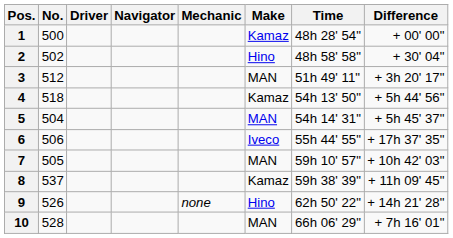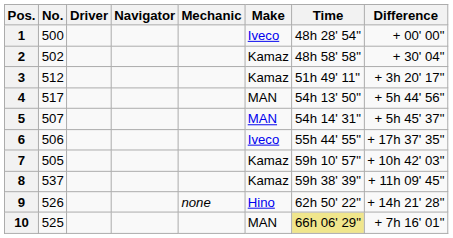 <table class="wikitable" style="font-size:85%;">
 <tr>
 <th>Pos.</th>
 <th>No.</th>
 <th>Driver</th>
 <th>Navigator</th>
 <th>Mechanic</th>
 <th>Make</th>
 <th>Time</th>
 <th>Difference</th>
 </tr>
 <tr>
 <th>1</th>
 <td>500</td>
 <td></td>
 <td></td>
 <td></td>
-<td><a href='#'>Kamaz</a></td>
+<td><a href='#'>Iveco</a></td>
 <td>48h 28' 54"</td>
 <td align=right>+ 00' 00"</td>
 </tr>
 <tr>
 <th>2</th>
 <td>502</td>
 <td></td>
 <td></td>
 <td></td>
-<td><a href='#'>Hino</a></td>
+<td>Kamaz</td>
 <td>48h 58' 58"</td>
 <td align=right>+ 30' 04"</td>
 </tr>
 <tr>
 <th>3</th>
 <td>512</td>
 <td></td>
 <td></td>
 <td></td>
-<td>MAN</td>
+<td>Kamaz</td>
 <td>51h 49' 11"</td>
 <td align=right>+ 3h 20' 17"</td>
 </tr>
 <tr>
 <th>4</th>
-<td>518</td>
+<td>517</td>
 <td></td>
 <td></td>
 <td></td>
-<td>Kamaz</td>
+<td>MAN</td>
 <td>54h 13' 50"</td>
 <td align=right>+ 5h 44' 56"</td>
 </tr>
 <tr>
 <th>5</th>
-<td>504</td>
+<td>507</td>
 <td></td>
 <td></td>
 <td></td>
 <td><a href='#'>MAN</a></td>
 <td>54h 14' 31"</td>
 <td align=right>+ 5h 45' 37"</td>
 </tr>
 <tr>
 <th>6</th>
 <td>506</td>
 <td></td>
 <td></td>
 <td></td>
 <td><a href='#'>Iveco</a></td>
 <td>55h 44' 55"</td>
 <td align=right>+ 17h 37' 35"</td>
 </tr>
 <tr>
 <th>7</th>
 <td>505</td>
 <td></td>
 <td></td>
 <td></td>
-<td>MAN</td>
+<td>Kamaz</td>
 <td>59h 10' 57"</td>
 <td align=right>+ 10h 42' 03"</td>
 </tr>
 <tr>
 <th>8</th>
 <td>537</td>
 <td></td>
 <td></td>
 <td></td>
 <td>Kamaz</td>
 <td>59h 38' 39"</td>
 <td align=right>+ 11h 09' 45"</td>
 </tr>
 <tr>
 <th>9</th>
 <td>526</td>
 <td></td>
 <td></td>
 <td><em>none</em></td>
 <td><a href='#'>Hino</a></td>
 <td>62h 50' 22"</td>
 <td align=right>+ 14h 21' 28"</td>
 </tr>
 <tr>
 <th>10</th>
-<td>528</td>
+<td>525</td>
 <td></td>
 <td></td>
 <td></td>
 <td>MAN</td>
-<td>66h 06' 29"</td>
+<td style="background: khaki;">66h 06' 29"</td>
 <td align=right>+ 7h 16' 01"</td>
 </tr>
 </table>
